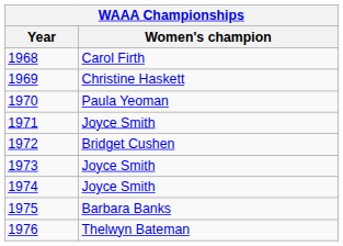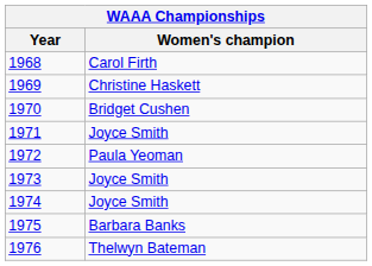 <table class="wikitable">
 <tr>
 <th colspan="2"><a href='#'>WAAA Championships</a><br></th>
 </tr>
 <tr>
 <th width=80>Year</th>
 <th width=300>Women's champion</th>
 </tr>
 <tr>
 <td><a href='#'>1968</a></td>
 <td><a href='#'>Carol Firth</a></td>
 </tr>
 <tr>
 <td><a href='#'>1969</a></td>
 <td><a href='#'>Christine Haskett</a></td>
 </tr>
 <tr>
 <td><a href='#'>1970</a></td>
-<td><a href='#'>Paula Yeoman</a></td>
+<td><a href='#'>Bridget Cushen</a></td>
 </tr>
 <tr>
 <td><a href='#'>1971</a></td>
 <td><a href='#'>Joyce Smith</a></td>
 </tr>
 <tr>
 <td><a href='#'>1972</a></td>
-<td><a href='#'>Bridget Cushen</a></td>
+<td><a href='#'>Paula Yeoman</a></td>
 </tr>
 <tr>
 <td><a href='#'>1973</a></td>
 <td><a href='#'>Joyce Smith</a></td>
 </tr>
 <tr>
 <td><a href='#'>1974</a></td>
 <td><a href='#'>Joyce Smith</a></td>
 </tr>
 <tr>
 <td><a href='#'>1975</a></td>
 <td><a href='#'>Barbara Banks</a></td>
 </tr>
 <tr>
 <td><a href='#'>1976</a></td>
 <td><a href='#'>Thelwyn Bateman</a></td>
 </tr>
 </table>
